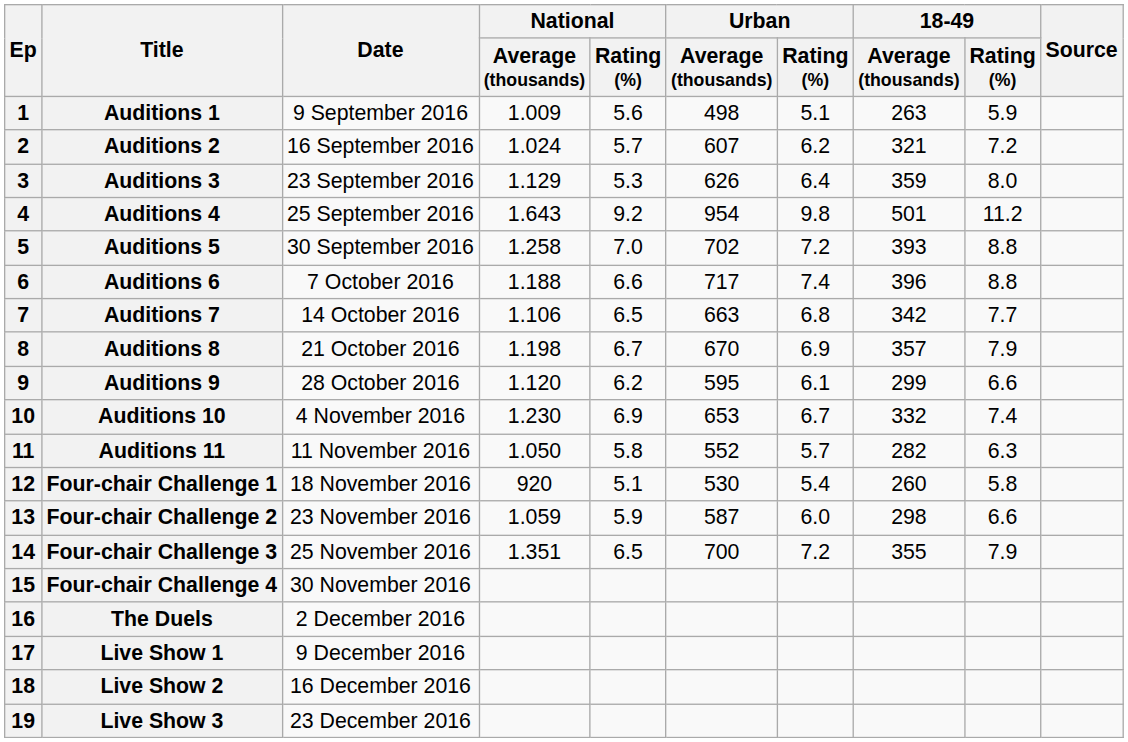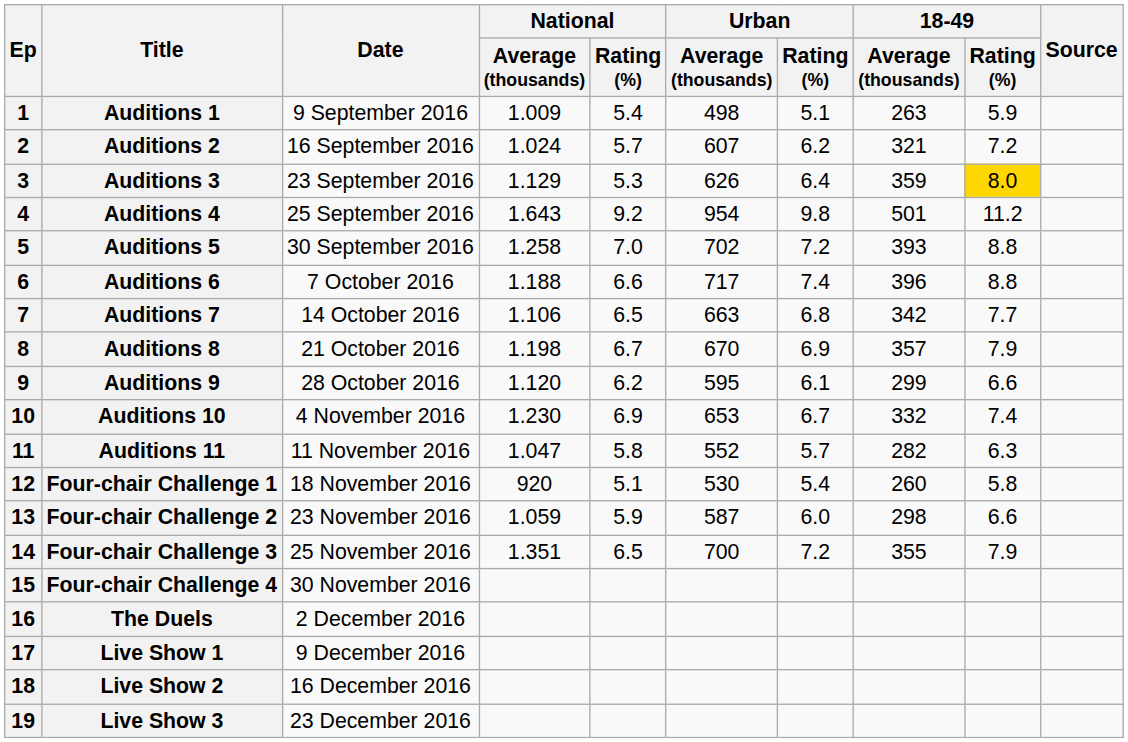 <table class="wikitable" style="text-align:center">
 <tr>
 <th rowspan="2">Ep</th>
 <th rowspan="2">Title</th>
 <th rowspan="2">Date</th>
 <th colspan="2">National</th>
 <th colspan="2">Urban</th>
 <th colspan="2">18-49</th>
 <th rowspan="2">Source</th>
 </tr>
 <tr>
 <th>Average<br><small>(thousands)</small></th>
 <th>Rating<br><small>(%)</small></th>
 <th>Average<br><small>(thousands)</small></th>
 <th>Rating<br><small>(%)</small></th>
 <th>Average<br><small>(thousands)</small></th>
 <th>Rating<br><small>(%)</small></th>
 </tr>
 <tr>
 <th>1</th>
 <th>Auditions 1</th>
 <td>9 September 2016</td>
 <td>1.009</td>
-<td>5.6</td>
+<td>5.4</td>
 <td>498</td>
 <td>5.1</td>
 <td>263</td>
 <td>5.9</td>
 <td></td>
 </tr>
 <tr>
 <th>2</th>
 <th>Auditions 2</th>
 <td>16 September 2016</td>
 <td>1.024</td>
 <td>5.7</td>
 <td>607</td>
 <td>6.2</td>
 <td>321</td>
 <td>7.2</td>
 <td></td>
 </tr>
 <tr>
 <th>3</th>
 <th>Auditions 3</th>
 <td>23 September 2016</td>
 <td>1.129</td>
 <td>5.3</td>
 <td>626</td>
 <td>6.4</td>
 <td>359</td>
-<td>8.0</td>
+<td style="background: gold;">8.0</td>
 <td></td>
 </tr>
 <tr>
 <th>4</th>
 <th>Auditions 4</th>
 <td>25 September 2016</td>
 <td>1.643</td>
 <td>9.2</td>
 <td>954</td>
 <td>9.8</td>
 <td>501</td>
 <td>11.2</td>
 <td></td>
 </tr>
 <tr>
 <th>5</th>
 <th>Auditions 5</th>
 <td>30 September 2016</td>
 <td>1.258</td>
 <td>7.0</td>
 <td>702</td>
 <td>7.2</td>
 <td>393</td>
 <td>8.8</td>
 <td></td>
 </tr>
 <tr>
 <th>6</th>
 <th>Auditions 6</th>
 <td>7 October 2016</td>
 <td>1.188</td>
 <td>6.6</td>
 <td>717</td>
 <td>7.4</td>
 <td>396</td>
 <td>8.8</td>
 <td></td>
 </tr>
 <tr>
 <th>7</th>
 <th>Auditions 7</th>
 <td>14 October 2016</td>
 <td>1.106</td>
 <td>6.5</td>
 <td>663</td>
 <td>6.8</td>
 <td>342</td>
 <td>7.7</td>
 <td></td>
 </tr>
 <tr>
 <th>8</th>
 <th>Auditions 8</th>
 <td>21 October 2016</td>
 <td>1.198</td>
 <td>6.7</td>
 <td>670</td>
 <td>6.9</td>
 <td>357</td>
 <td>7.9</td>
 <td></td>
 </tr>
 <tr>
 <th>9</th>
 <th>Auditions 9</th>
 <td>28 October 2016</td>
 <td>1.120</td>
 <td>6.2</td>
 <td>595</td>
 <td>6.1</td>
 <td>299</td>
 <td>6.6</td>
 <td></td>
 </tr>
 <tr>
 <th>10</th>
 <th>Auditions 10</th>
 <td>4 November 2016</td>
 <td>1.230</td>
 <td>6.9</td>
 <td>653</td>
 <td>6.7</td>
 <td>332</td>
 <td>7.4</td>
 <td></td>
 </tr>
 <tr>
 <th>11</th>
 <th>Auditions 11</th>
 <td>11 November 2016</td>
-<td>1.050</td>
+<td>1.047</td>
 <td>5.8</td>
 <td>552</td>
 <td>5.7</td>
 <td>282</td>
 <td>6.3</td>
 <td></td>
 </tr>
 <tr>
 <th>12</th>
 <th>Four-chair Challenge 1</th>
 <td>18 November 2016</td>
 <td>920</td>
 <td>5.1</td>
 <td>530</td>
 <td>5.4</td>
 <td>260</td>
 <td>5.8</td>
 <td></td>
 </tr>
 <tr>
 <th>13</th>
 <th>Four-chair Challenge 2</th>
 <td>23 November 2016</td>
 <td>1.059</td>
 <td>5.9</td>
 <td>587</td>
 <td>6.0</td>
 <td>298</td>
 <td>6.6</td>
 <td></td>
 </tr>
 <tr>
 <th>14</th>
 <th>Four-chair Challenge 3</th>
 <td>25 November 2016</td>
 <td>1.351</td>
 <td>6.5</td>
 <td>700</td>
 <td>7.2</td>
 <td>355</td>
 <td>7.9</td>
 <td></td>
 </tr>
 <tr>
 <th>15</th>
 <th>Four-chair Challenge 4</th>
 <td>30 November 2016</td>
 <td></td>
 <td></td>
 <td></td>
 <td></td>
 <td></td>
 <td></td>
 <td></td>
 </tr>
 <tr>
 <th>16</th>
 <th>The Duels</th>
 <td>2 December 2016</td>
 <td></td>
 <td></td>
 <td></td>
 <td></td>
 <td></td>
 <td></td>
 <td></td>
 </tr>
 <tr>
 <th>17</th>
 <th>Live Show 1</th>
 <td>9 December 2016</td>
 <td></td>
 <td></td>
 <td></td>
 <td></td>
 <td></td>
 <td></td>
 <td></td>
 </tr>
 <tr>
 <th>18</th>
 <th>Live Show 2</th>
 <td>16 December 2016</td>
 <td></td>
 <td></td>
 <td></td>
 <td></td>
 <td></td>
 <td></td>
 <td></td>
 </tr>
 <tr>
 <th>19</th>
 <th>Live Show 3</th>
 <td>23 December 2016</td>
 <td></td>
 <td></td>
 <td></td>
 <td></td>
 <td></td>
 <td></td>
 <td></td>
 </tr>
 </table>
